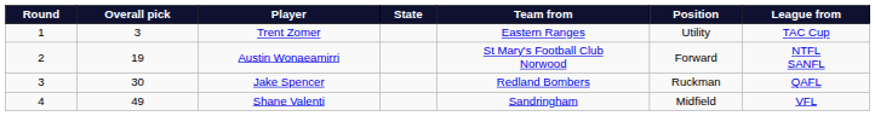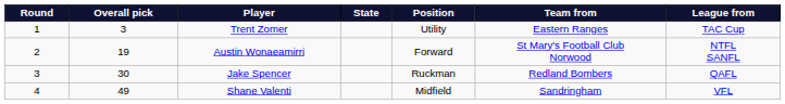 <table class="wikitable" style="text-align:center; width:60%;">
 <tr style="color:#FFFFFF;">
 <th style="background:#0F1131; border: solid black 1px;">Round</th>
 <th style="background:#0F1131; border: solid black 1px;">Overall pick</th>
 <th style="background:#0F1131; border: solid black 1px;">Player</th>
 <th style="background:#0F1131; border: solid black 1px;">State</th>
+<th style="background:#0F1131; border: solid black 1px;">Position</th>
 <th style="background:#0F1131; border: solid black 1px;">Team from</th>
-<th style="background:#0F1131; border: solid black 1px;">Position</th>
 <th style="background:#0F1131; border: solid black 1px;">League from</th>
 </tr>
 <tr>
 <td>1</td>
 <td>3</td>
 <td><a href='#'>Trent Zomer</a></td>
 <td></td>
+<td>Utility</td>
 <td><a href='#'>Eastern Ranges</a></td>
-<td>Utility</td>
 <td><a href='#'>TAC Cup</a></td>
 </tr>
 <tr>
 <td>2</td>
 <td>19</td>
 <td><a href='#'>Austin Wonaeamirri</a></td>
 <td></td>
+<td>Forward</td>
 <td><a href='#'>St Mary's Football Club</a><br><a href='#'>Norwood</a></td>
-<td>Forward</td>
 <td><a href='#'>NTFL</a><br><a href='#'>SANFL</a></td>
 </tr>
 <tr>
 <td>3</td>
 <td>30</td>
 <td><a href='#'>Jake Spencer</a></td>
 <td></td>
+<td>Ruckman</td>
 <td><a href='#'>Redland Bombers</a></td>
-<td>Ruckman</td>
 <td><a href='#'>QAFL</a></td>
 </tr>
 <tr>
 <td>4</td>
 <td>49</td>
 <td><a href='#'>Shane Valenti</a></td>
 <td></td>
+<td>Midfield</td>
 <td><a href='#'>Sandringham</a></td>
-<td>Midfield</td>
 <td><a href='#'>VFL</a></td>
 </tr>
 </table>
